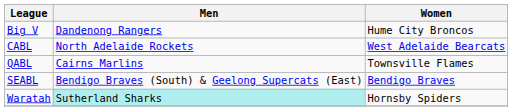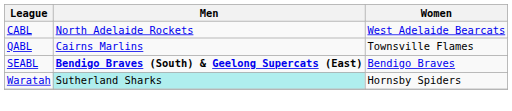 <table class="wikitable">
 <tr>
 <th>League</th>
 <th>Men</th>
 <th>Women</th>
-</tr>
-<tr>
-<td><a href='#'>Big V</a></td>
-<td><a href='#'>Dandenong Rangers</a></td>
-<td>Hume City Broncos</td>
 </tr>
 <tr>
 <td><a href='#'>CABL</a></td>
 <td><a href='#'>North Adelaide Rockets</a></td>
 <td><a href='#'>West Adelaide Bearcats</a></td>
 </tr>
 <tr>
 <td><a href='#'>QABL</a></td>
 <td><a href='#'>Cairns Marlins</a></td>
 <td>Townsville Flames</td>
 </tr>
 <tr>
 <td><a href='#'>SEABL</a></td>
-<td><a href='#'>Bendigo Braves</a> (South) & <a href='#'>Geelong Supercats</a> (East)</td>
+<td><strong><a href='#'>Bendigo Braves</a> (South) & <a href='#'>Geelong Supercats</a> (East)</strong></td>
 <td><a href='#'>Bendigo Braves</a></td>
 </tr>
 <tr>
 <td><a href='#'>Waratah</a></td>
 <td style="background: paleturquoise;">Sutherland Sharks</td>
 <td>Hornsby Spiders</td>
 </tr>
 <tr>
 </tr>
 </table>
